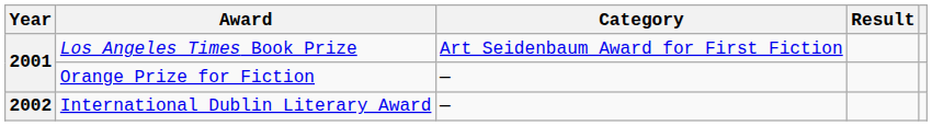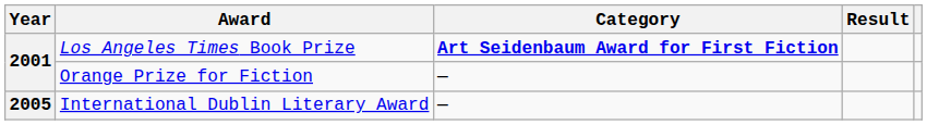 <table class="wikitable sortable">
 <tr>
 <th>Year</th>
 <th>Award</th>
 <th>Category</th>
 <th>Result</th>
 <th></th>
 </tr>
 <tr>
 <th rowspan="2">2001</th>
 <td><a href='#'><em>Los Angeles Times</em> Book Prize</a></td>
-<td><a href='#'>Art Seidenbaum Award for First Fiction</a></td>
+<td><strong><a href='#'>Art Seidenbaum Award for First Fiction</a></strong></td>
 <td></td>
 <td></td>
 </tr>
 <tr>
 <td><a href='#'>Orange Prize for Fiction</a></td>
 <td>—</td>
 <td></td>
 <td></td>
 </tr>
 <tr>
-<th>2002</th>
+<th>2005</th>
 <td><a href='#'>International Dublin Literary Award</a></td>
 <td>—</td>
 <td></td>
 <td></td>
 </tr>
 </table>
